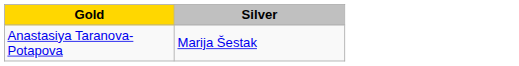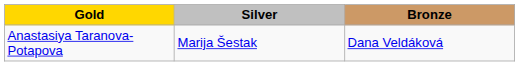 <table class="wikitable" style="text-align:left">
 <tr align="center">
 <td width=200 bgcolor=gold><strong>Gold</strong></td>
 <td width=200 bgcolor=silver><strong>Silver</strong></td>
+<td width=200 bgcolor=CC9966><strong>Bronze</strong></td>
 </tr>
 <tr>
 <td><a href='#'>Anastasiya Taranova-Potapova</a><br><em></em></td>
 <td><a href='#'>Marija Šestak</a><br><em></em></td>
+<td><a href='#'>Dana Veldáková</a><br><em></em></td>
 </tr>
 </table>
